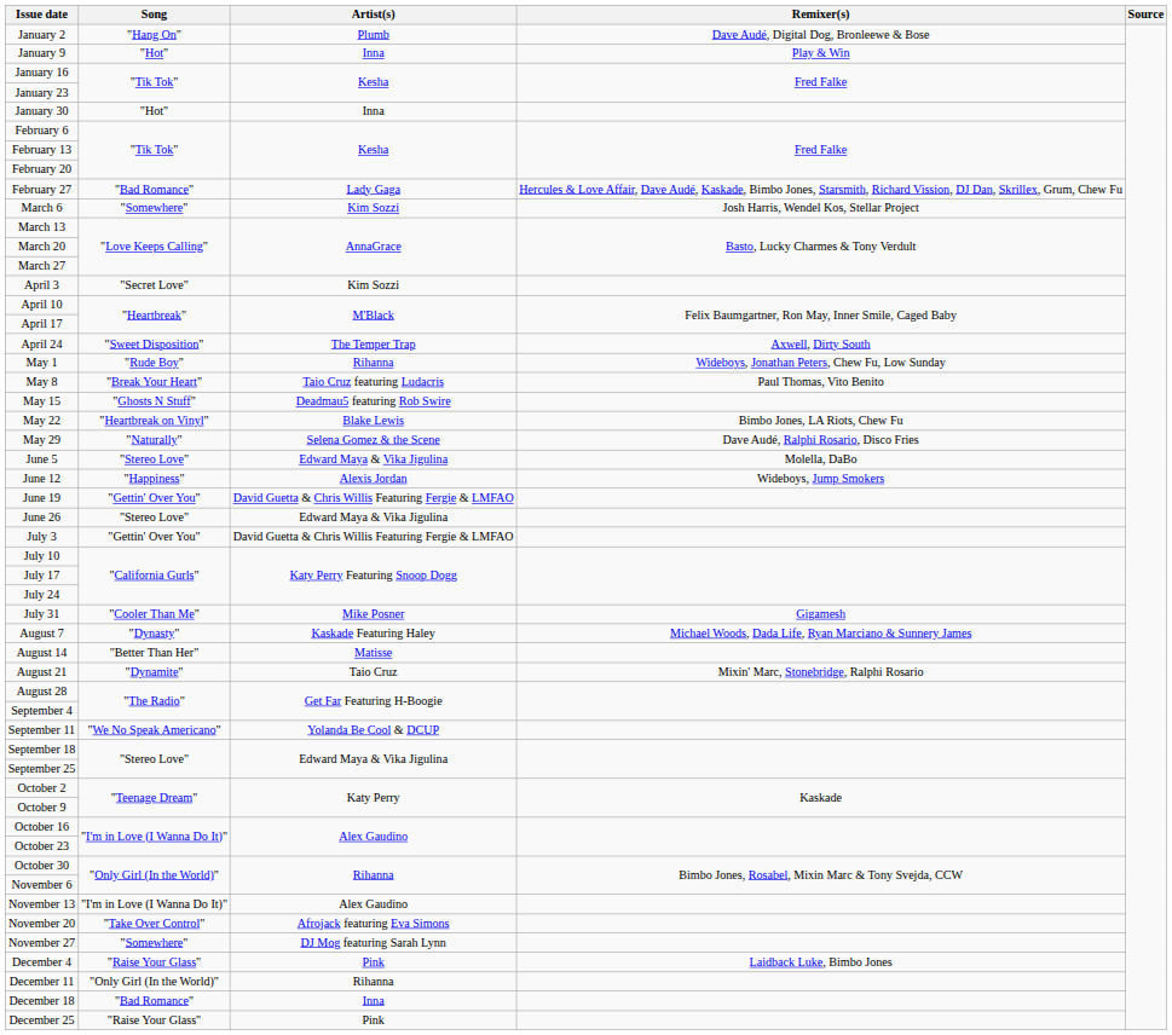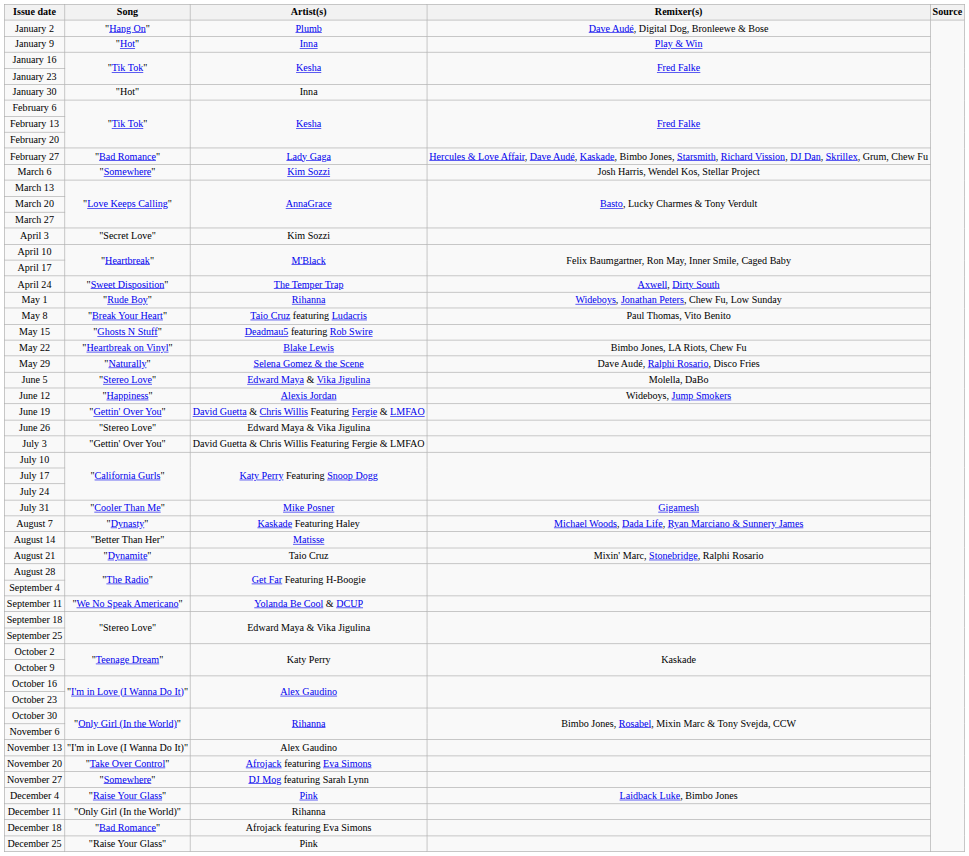 <table class="wikitable" style="text-align: center;">
 <tr>
 <th>Issue date</th>
 <th>Song</th>
 <th>Artist(s)</th>
 <th>Remixer(s)</th>
 <th>Source</th>
 </tr>
 <tr>
 <td>January 2</td>
 <td>"<a href='#'>Hang On</a>"</td>
 <td><a href='#'>Plumb</a></td>
 <td><a href='#'>Dave Audé</a>, Digital Dog, Bronleewe & Bose</td>
 <td rowspan="52"></td>
 </tr>
 <tr>
 <td>January 9</td>
 <td>"<a href='#'>Hot</a>"</td>
 <td><a href='#'>Inna</a></td>
 <td><a href='#'>Play & Win</a></td>
 </tr>
 <tr>
 <td>January 16</td>
 <td rowspan="2">"<a href='#'>Tik Tok</a>"</td>
 <td rowspan="2"><a href='#'>Kesha</a></td>
 <td rowspan="2"><a href='#'>Fred Falke</a></td>
 </tr>
 <tr>
 <td>January 23</td>
 </tr>
 <tr>
 <td>January 30</td>
 <td>"Hot"</td>
 <td>Inna</td>
 <td></td>
 </tr>
 <tr>
 <td>February 6</td>
 <td rowspan="3">"<a href='#'>Tik Tok</a>"</td>
 <td rowspan="3"><a href='#'>Kesha</a></td>
 <td rowspan="3"><a href='#'>Fred Falke</a></td>
 </tr>
 <tr>
 <td>February 13</td>
 </tr>
 <tr>
 <td>February 20</td>
 </tr>
 <tr>
 <td>February 27</td>
 <td>"<a href='#'>Bad Romance</a>"</td>
 <td><a href='#'>Lady Gaga</a></td>
 <td><a href='#'>Hercules & Love Affair</a>, <a href='#'>Dave Audé</a>, <a href='#'>Kaskade</a>, Bimbo Jones, <a href='#'>Starsmith</a>, <a href='#'>Richard Vission</a>, <a href='#'>DJ Dan</a>, <a href='#'>Skrillex</a>, Grum, Chew Fu</td>
 </tr>
 <tr>
 <td>March 6</td>
 <td>"<a href='#'>Somewhere</a>"</td>
 <td><a href='#'>Kim Sozzi</a></td>
 <td>Josh Harris, Wendel Kos, Stellar Project</td>
 </tr>
 <tr>
 <td>March 13</td>
 <td rowspan="3">"<a href='#'>Love Keeps Calling</a>"</td>
 <td rowspan="3"><a href='#'>AnnaGrace</a></td>
 <td rowspan="3"><a href='#'>Basto</a>, Lucky Charmes & Tony Verdult</td>
 </tr>
 <tr>
 <td>March 20</td>
 </tr>
 <tr>
 <td>March 27</td>
 </tr>
 <tr>
 <td>April 3</td>
 <td>"Secret Love"</td>
 <td>Kim Sozzi</td>
 <td></td>
 </tr>
 <tr>
 <td>April 10</td>
 <td rowspan="2">"<a href='#'>Heartbreak</a>"</td>
 <td rowspan="2"><a href='#'>M'Black</a></td>
 <td rowspan="2">Felix Baumgartner, Ron May, Inner Smile, Caged Baby</td>
 </tr>
 <tr>
 <td>April 17</td>
 </tr>
 <tr>
 <td>April 24</td>
 <td>"<a href='#'>Sweet Disposition</a>"</td>
 <td><a href='#'>The Temper Trap</a></td>
 <td><a href='#'>Axwell</a>, <a href='#'>Dirty South</a></td>
 </tr>
 <tr>
 <td>May 1</td>
 <td>"<a href='#'>Rude Boy</a>"</td>
 <td><a href='#'>Rihanna</a></td>
 <td><a href='#'>Wideboys</a>, <a href='#'>Jonathan Peters</a>, Chew Fu, Low Sunday</td>
 </tr>
 <tr>
 <td>May 8</td>
 <td>"<a href='#'>Break Your Heart</a>"</td>
 <td><a href='#'>Taio Cruz</a> featuring <a href='#'>Ludacris</a></td>
 <td>Paul Thomas, Vito Benito</td>
 </tr>
 <tr>
 <td>May 15</td>
 <td>"<a href='#'>Ghosts N Stuff</a>"</td>
 <td><a href='#'>Deadmau5</a> featuring <a href='#'>Rob Swire</a></td>
 <td></td>
 </tr>
 <tr>
 <td>May 22</td>
 <td>"<a href='#'>Heartbreak on Vinyl</a>"</td>
 <td><a href='#'>Blake Lewis</a></td>
 <td>Bimbo Jones, LA Riots, Chew Fu</td>
 </tr>
 <tr>
 <td>May 29</td>
 <td>"<a href='#'>Naturally</a>"</td>
 <td><a href='#'>Selena Gomez & the Scene</a></td>
 <td>Dave Audé, <a href='#'>Ralphi Rosario</a>, Disco Fries</td>
 </tr>
 <tr>
 <td>June 5</td>
 <td>"<a href='#'>Stereo Love</a>"</td>
 <td><a href='#'>Edward Maya</a> & <a href='#'>Vika Jigulina</a></td>
 <td>Molella, DaBo</td>
 </tr>
 <tr>
 <td>June 12</td>
 <td>"<a href='#'>Happiness</a>"</td>
 <td><a href='#'>Alexis Jordan</a></td>
 <td>Wideboys, <a href='#'>Jump Smokers</a></td>
 </tr>
 <tr>
 <td>June 19</td>
 <td>"<a href='#'>Gettin' Over You</a>"</td>
 <td><a href='#'>David Guetta</a> & <a href='#'>Chris Willis</a> Featuring <a href='#'>Fergie</a> & <a href='#'>LMFAO</a></td>
 <td></td>
 </tr>
 <tr>
 <td>June 26</td>
 <td>"Stereo Love"</td>
 <td>Edward Maya & Vika Jigulina</td>
 <td></td>
 </tr>
 <tr>
 <td>July 3</td>
 <td>"Gettin' Over You"</td>
 <td>David Guetta & Chris Willis Featuring Fergie & LMFAO</td>
 <td></td>
 </tr>
 <tr>
 <td>July 10</td>
 <td rowspan="3">"<a href='#'>California Gurls</a>"</td>
 <td rowspan="3"><a href='#'>Katy Perry</a> Featuring <a href='#'>Snoop Dogg</a></td>
 <td rowspan="3"></td>
 </tr>
 <tr>
 <td>July 17</td>
 </tr>
 <tr>
 <td>July 24</td>
 </tr>
 <tr>
 <td>July 31</td>
 <td>"<a href='#'>Cooler Than Me</a>"</td>
 <td><a href='#'>Mike Posner</a></td>
 <td><a href='#'>Gigamesh</a></td>
 </tr>
 <tr>
 <td>August 7</td>
 <td>"<a href='#'>Dynasty</a>"</td>
 <td><a href='#'>Kaskade</a> Featuring Haley</td>
 <td><a href='#'>Michael Woods</a>, <a href='#'>Dada Life</a>, <a href='#'>Ryan Marciano & Sunnery James</a></td>
 </tr>
 <tr>
 <td>August 14</td>
 <td>"Better Than Her"</td>
 <td><a href='#'>Matisse</a></td>
 <td></td>
 </tr>
 <tr>
 <td>August 21</td>
 <td>"<a href='#'>Dynamite</a>"</td>
 <td>Taio Cruz</td>
 <td>Mixin' Marc, <a href='#'>Stonebridge</a>, Ralphi Rosario</td>
 </tr>
 <tr>
 <td>August 28</td>
 <td rowspan="2">"<a href='#'>The Radio</a>"</td>
 <td rowspan="2"><a href='#'>Get Far</a> Featuring H-Boogie</td>
 <td rowspan="2"></td>
 </tr>
 <tr>
 <td>September 4</td>
 </tr>
 <tr>
 <td>September 11</td>
 <td>"<a href='#'>We No Speak Americano</a>"</td>
 <td><a href='#'>Yolanda Be Cool</a> & <a href='#'>DCUP</a></td>
 <td></td>
 </tr>
 <tr>
 <td>September 18</td>
 <td rowspan="2">"Stereo Love"</td>
 <td rowspan="2">Edward Maya & Vika Jigulina</td>
 <td rowspan="2"></td>
 </tr>
 <tr>
 <td>September 25</td>
 </tr>
 <tr>
 <td>October 2</td>
 <td rowspan="2">"<a href='#'>Teenage Dream</a>"</td>
 <td rowspan="2">Katy Perry</td>
 <td rowspan="2">Kaskade</td>
 </tr>
 <tr>
 <td>October 9</td>
 </tr>
 <tr>
 <td>October 16</td>
 <td rowspan="2">"<a href='#'>I'm in Love (I Wanna Do It)</a>"</td>
 <td rowspan="2"><a href='#'>Alex Gaudino</a></td>
 <td rowspan="2"></td>
 </tr>
 <tr>
 <td>October 23</td>
 </tr>
 <tr>
 <td>October 30</td>
 <td rowspan="2">"<a href='#'>Only Girl (In the World)</a>"</td>
 <td rowspan="2"><a href='#'>Rihanna</a></td>
 <td rowspan="2">Bimbo Jones, <a href='#'>Rosabel</a>, Mixin Marc & Tony Svejda, CCW</td>
 </tr>
 <tr>
 <td>November 6</td>
 </tr>
 <tr>
 <td>November 13</td>
 <td>"I'm in Love (I Wanna Do It)"</td>
 <td>Alex Gaudino</td>
 <td></td>
 </tr>
 <tr>
 <td>November 20</td>
 <td>"<a href='#'>Take Over Control</a>"</td>
 <td><a href='#'>Afrojack</a> featuring <a href='#'>Eva Simons</a></td>
 <td></td>
 </tr>
 <tr>
 <td>November 27</td>
 <td>"<a href='#'>Somewhere</a>"</td>
 <td><a href='#'>DJ Mog</a> featuring Sarah Lynn</td>
 <td></td>
 </tr>
 <tr>
 <td>December 4</td>
 <td>"<a href='#'>Raise Your Glass</a>"</td>
 <td><a href='#'>Pink</a></td>
 <td><a href='#'>Laidback Luke</a>, Bimbo Jones</td>
 </tr>
 <tr>
 <td>December 11</td>
 <td>"Only Girl (In the World)"</td>
 <td>Rihanna</td>
 <td></td>
 </tr>
 <tr>
 <td>December 18</td>
 <td>"<a href='#'>Bad Romance</a>"</td>
-<td><a href='#'>Inna</a></td>
+<td>Afrojack featuring Eva Simons</td>
 <td></td>
 </tr>
 <tr>
 <td>December 25</td>
 <td>"Raise Your Glass"</td>
 <td>Pink</td>
 <td></td>
 </tr>
 </table>
